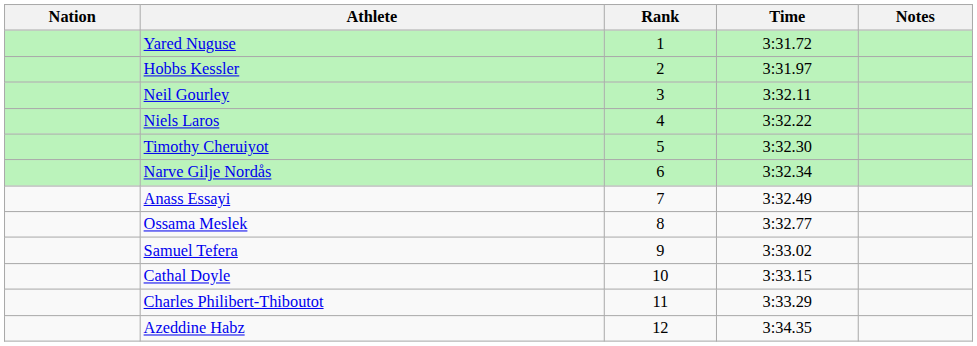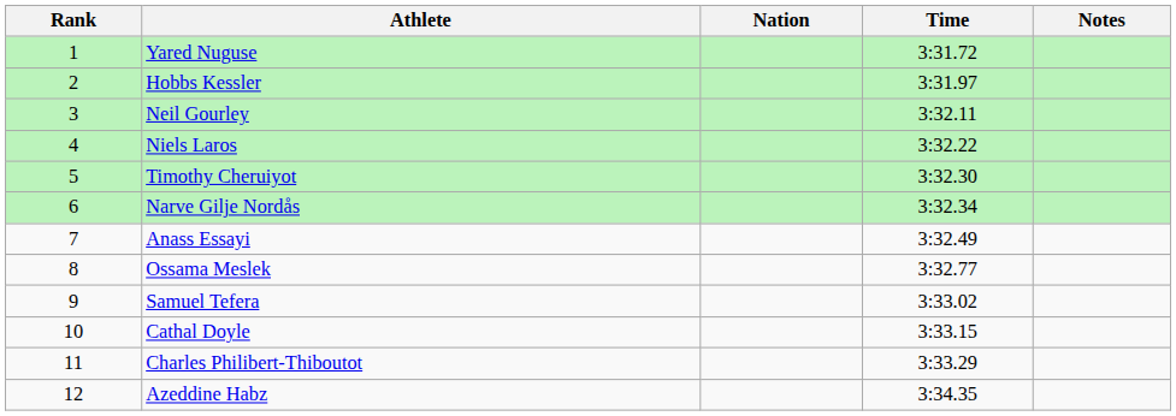 <table class="wikitable sortable" style="text-align:center;width: 60%;">
 <tr>
+<th>Rank</th>
+<th>Athlete</th>
 <th>Nation</th>
-<th>Athlete</th>
-<th>Rank</th>
 <th>Time</th>
 <th>Notes</th>
 </tr>
 <tr bgcolor="#bbf3bb">
+<td>1</td>
+<td align="left"><a href='#'>Yared Nuguse</a></td>
 <td align="left"></td>
-<td align="left"><a href='#'>Yared Nuguse</a></td>
-<td>1</td>
 <td>3:31.72</td>
 <td></td>
 </tr>
 <tr bgcolor="#bbf3bb">
+<td>2</td>
+<td align="left"><a href='#'>Hobbs Kessler</a></td>
 <td align="left"></td>
-<td align="left"><a href='#'>Hobbs Kessler</a></td>
-<td>2</td>
 <td>3:31.97</td>
 <td></td>
 </tr>
 <tr bgcolor="#bbf3bb">
+<td>3</td>
+<td align="left"><a href='#'>Neil Gourley</a></td>
 <td align="left"></td>
-<td align="left"><a href='#'>Neil Gourley</a></td>
-<td>3</td>
 <td>3:32.11</td>
 <td></td>
 </tr>
 <tr bgcolor="#bbf3bb">
+<td>4</td>
+<td align="left"><a href='#'>Niels Laros</a></td>
 <td align="left"></td>
-<td align="left"><a href='#'>Niels Laros</a></td>
-<td>4</td>
 <td>3:32.22</td>
 <td></td>
 </tr>
 <tr bgcolor="#bbf3bb">
+<td>5</td>
+<td align="left"><a href='#'>Timothy Cheruiyot</a></td>
 <td align="left"></td>
-<td align="left"><a href='#'>Timothy Cheruiyot</a></td>
-<td>5</td>
 <td>3:32.30</td>
 <td></td>
 </tr>
 <tr bgcolor="#bbf3bb">
+<td>6</td>
+<td align="left"><a href='#'>Narve Gilje Nordås</a></td>
 <td align="left"></td>
-<td align="left"><a href='#'>Narve Gilje Nordås</a></td>
-<td>6</td>
 <td>3:32.34</td>
 <td></td>
 </tr>
 <tr>
+<td>7</td>
+<td align="left"><a href='#'>Anass Essayi</a></td>
 <td align="left"></td>
-<td align="left"><a href='#'>Anass Essayi</a></td>
-<td>7</td>
 <td>3:32.49</td>
 <td></td>
 </tr>
 <tr>
+<td>8</td>
+<td align="left"><a href='#'>Ossama Meslek</a></td>
 <td align="left"></td>
-<td align="left"><a href='#'>Ossama Meslek</a></td>
-<td>8</td>
 <td>3:32.77</td>
 <td></td>
 </tr>
 <tr>
+<td>9</td>
+<td align="left"><a href='#'>Samuel Tefera</a></td>
 <td align="left"></td>
-<td align="left"><a href='#'>Samuel Tefera</a></td>
-<td>9</td>
 <td>3:33.02</td>
 <td></td>
 </tr>
 <tr>
+<td>10</td>
+<td align="left"><a href='#'>Cathal Doyle</a></td>
 <td align="left"></td>
-<td align="left"><a href='#'>Cathal Doyle</a></td>
-<td>10</td>
 <td>3:33.15</td>
 <td></td>
 </tr>
 <tr>
+<td>11</td>
+<td align="left"><a href='#'>Charles Philibert-Thiboutot</a></td>
 <td align="left"></td>
-<td align="left"><a href='#'>Charles Philibert-Thiboutot</a></td>
-<td>11</td>
 <td>3:33.29</td>
 <td></td>
 </tr>
 <tr>
+<td>12</td>
+<td align="left"><a href='#'>Azeddine Habz</a></td>
 <td align="left"></td>
-<td align="left"><a href='#'>Azeddine Habz</a></td>
-<td>12</td>
 <td>3:34.35</td>
 <td></td>
 </tr>
 </table>
